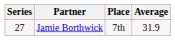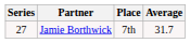 <table class="wikitable sortable" style="margin:auto; text-align:center;">
 <tr>
 <th>Series</th>
 <th>Partner</th>
 <th>Place</th>
 <th>Average</th>
 </tr>
 <tr style="background:#faf6f6;">
 <td>27</td>
 <td><a href='#'>Jamie Borthwick</a></td>
 <td>7th</td>
-<td>31.9</td>
+<td>31.7</td>
 </tr>
 </table>
